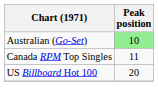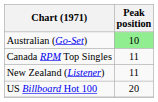 <table class="wikitable">
 <tr>
 <th>Chart (1971)</th>
 <th>Peak<br>position</th>
 </tr>
 <tr>
 <td>Australian (<em><a href='#'>Go-Set</a></em>)</td>
 <td style="background: lightgreen; text-align:center;">10</td>
 </tr>
 <tr>
 <td>Canada <em><a href='#'>RPM</a></em> Top Singles</td>
 <td style="text-align:center;">11</td>
 </tr>
 <tr>
+<td>New Zealand (<em><a href='#'>Listener</a></em>)</td>
+<td style="text-align:center;">11</td>
+</tr>
+<tr>
 <td>US <a href='#'><em>Billboard</em> Hot 100</a></td>
 <td style="text-align:center;">20</td>
 </tr>
 <tr>
 </tr>
 </table>
